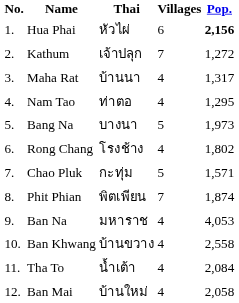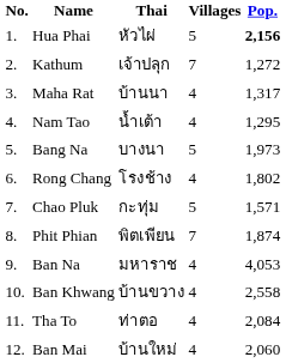 <table>
 <tr>
 <th>No.</th>
 <th>Name</th>
 <th>Thai</th>
 <th>Villages</th>
 <th><a href='#'>Pop.</a></th>
 </tr>
 <tr>
 <td>1.</td>
 <td>Hua Phai</td>
 <td>หัวไผ่</td>
-<td>6</td>
+<td>5</td>
 <td><strong>2,156</strong></td>
 </tr>
 <tr>
 <td>2.</td>
 <td>Kathum</td>
 <td>เจ้าปลุก</td>
 <td>7</td>
 <td>1,272</td>
 </tr>
 <tr>
 <td>3.</td>
 <td>Maha Rat</td>
 <td>บ้านนา</td>
 <td>4</td>
 <td>1,317</td>
 </tr>
 <tr>
 <td>4.</td>
 <td>Nam Tao</td>
-<td>ท่าตอ</td>
+<td>น้ำเต้า</td>
 <td>4</td>
 <td>1,295</td>
 </tr>
 <tr>
 <td>5.</td>
 <td>Bang Na</td>
 <td>บางนา</td>
 <td>5</td>
 <td>1,973</td>
 </tr>
 <tr>
 <td>6.</td>
 <td>Rong Chang</td>
 <td>โรงช้าง</td>
 <td>4</td>
 <td>1,802</td>
 </tr>
 <tr>
 <td>7.</td>
 <td>Chao Pluk</td>
 <td>กะทุ่ม</td>
 <td>5</td>
 <td>1,571</td>
 </tr>
 <tr>
 <td>8.</td>
 <td>Phit Phian</td>
 <td>พิตเพียน</td>
 <td>7</td>
 <td>1,874</td>
 </tr>
 <tr>
 <td>9.</td>
 <td>Ban Na</td>
 <td>มหาราช</td>
 <td>4</td>
 <td>4,053</td>
 </tr>
 <tr>
 <td>10.</td>
 <td>Ban Khwang</td>
 <td>บ้านขวาง</td>
 <td>4</td>
 <td>2,558</td>
 </tr>
 <tr>
 <td>11.</td>
 <td>Tha To</td>
-<td>น้ำเต้า</td>
+<td>ท่าตอ</td>
 <td>4</td>
 <td>2,084</td>
 </tr>
 <tr>
 <td>12.</td>
 <td>Ban Mai</td>
 <td>บ้านใหม่</td>
 <td>4</td>
-<td>2,058</td>
+<td>2,060</td>
 </tr>
 </table>
